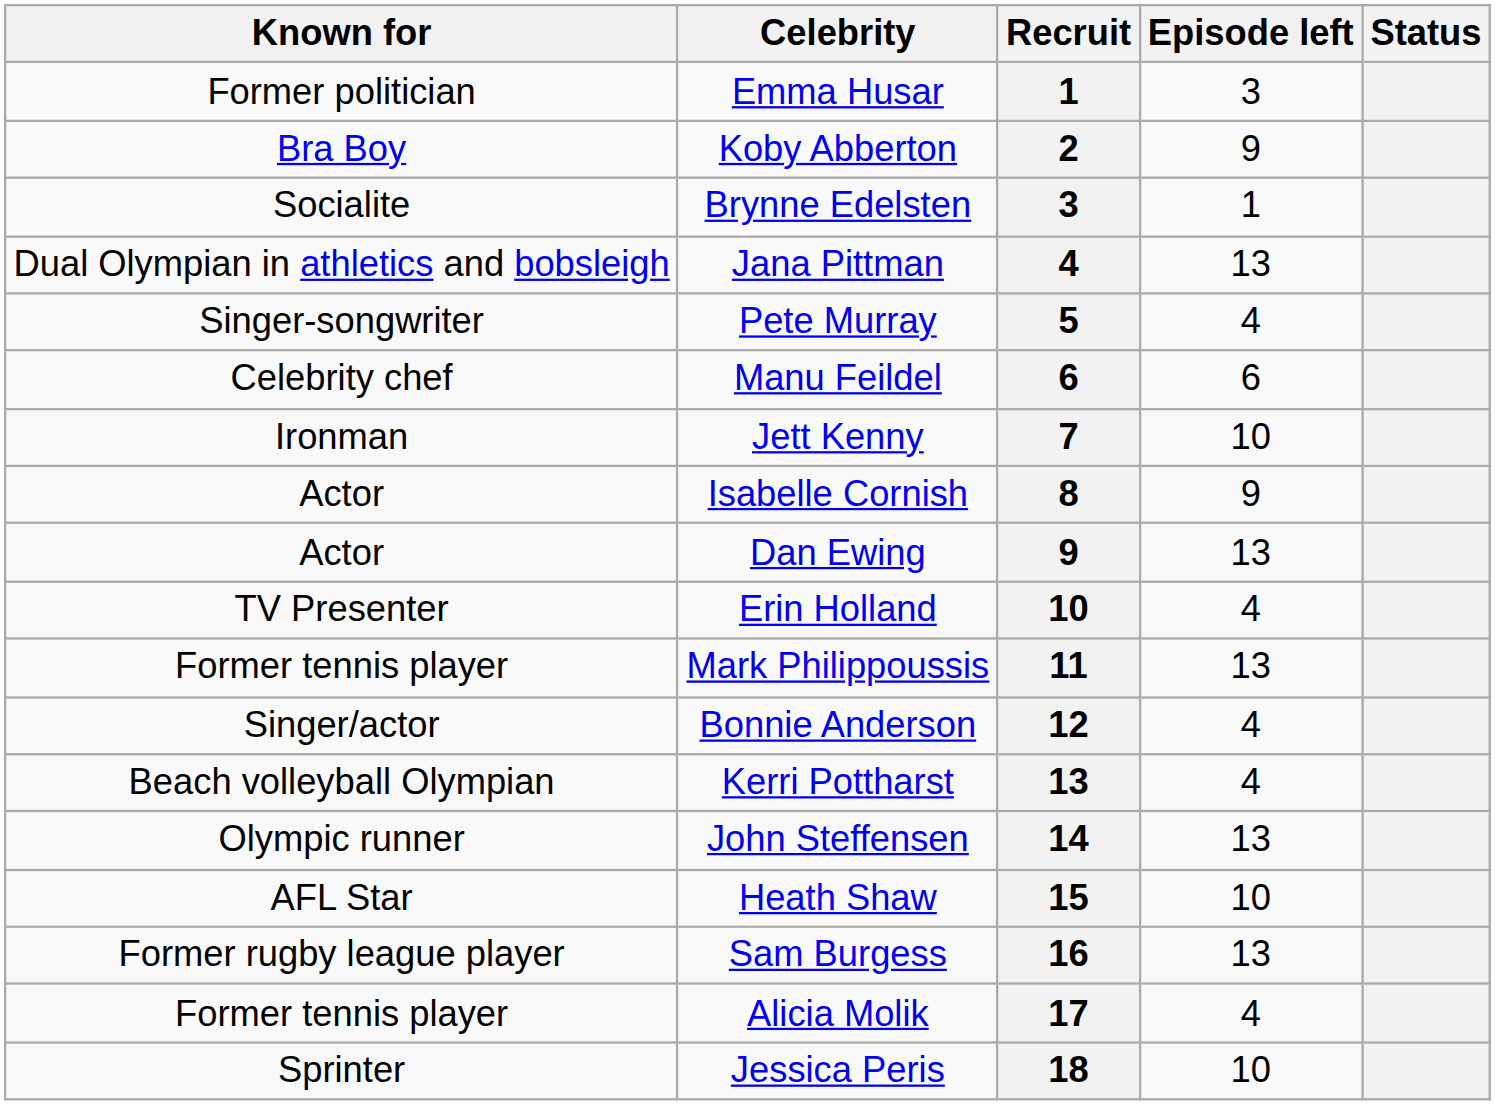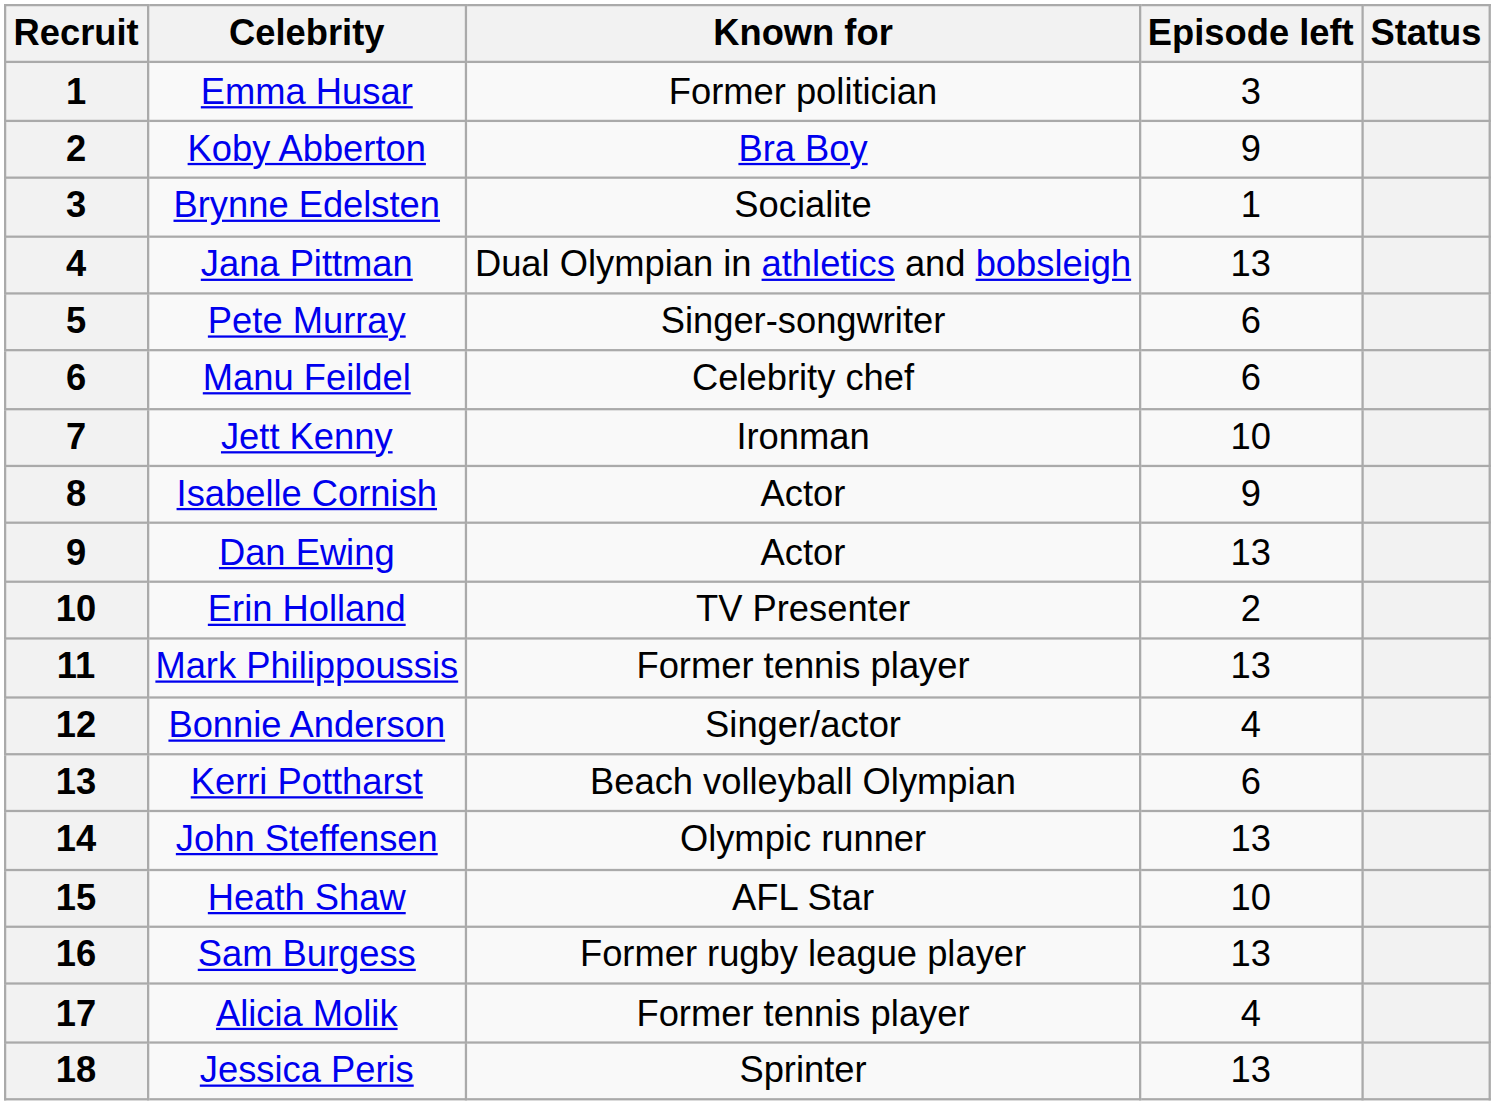 <table class="wikitable sortable" style="text-align:center">
 <tr>
+<th scope="col">Recruit</th>
+<th scope="col">Celebrity</th>
 <th scope="col">Known for</th>
-<th scope="col">Celebrity</th>
-<th scope="col">Recruit</th>
 <th scope="col">Episode left</th>
 <th scope="col">Status</th>
 </tr>
 <tr>
+<th scope="row">1</th>
+<td><a href='#'>Emma Husar</a></td>
 <td>Former politician</td>
-<td><a href='#'>Emma Husar</a></td>
-<th scope="row">1</th>
 <td align="center">3</td>
 <th></th>
 </tr>
 <tr>
+<th scope="row">2</th>
+<td><a href='#'>Koby Abberton</a></td>
 <td><a href='#'>Bra Boy</a></td>
-<td><a href='#'>Koby Abberton</a></td>
-<th scope="row">2</th>
 <td align="center">9</td>
 <th></th>
 </tr>
 <tr>
+<th scope="row">3</th>
+<td><a href='#'>Brynne Edelsten</a></td>
 <td>Socialite</td>
-<td><a href='#'>Brynne Edelsten</a></td>
-<th scope="row">3</th>
 <td align="center">1</td>
 <th></th>
 </tr>
 <tr>
+<th scope="row">4</th>
+<td><a href='#'>Jana Pittman</a></td>
 <td>Dual Olympian in <a href='#'>athletics</a> and <a href='#'>bobsleigh</a></td>
-<td><a href='#'>Jana Pittman</a></td>
-<th scope="row">4</th>
 <td align="center">13</td>
 <th></th>
 </tr>
 <tr>
+<th scope="row">5</th>
+<td><a href='#'>Pete Murray</a></td>
 <td>Singer-songwriter</td>
-<td><a href='#'>Pete Murray</a></td>
-<th scope="row">5</th>
+<td align="center">6</td>
+<th></th>
+</tr>
+<tr>
+<th scope="row">6</th>
+<td><a href='#'>Manu Feildel</a></td>
+<td>Celebrity chef</td>
+<td align="center">6</td>
+<th></th>
+</tr>
+<tr>
+<th scope="row">7</th>
+<td><a href='#'>Jett Kenny</a></td>
+<td>Ironman</td>
+<td align="center">10</td>
+<th></th>
+</tr>
+<tr>
+<th scope="row">8</th>
+<td><a href='#'>Isabelle Cornish</a></td>
+<td>Actor</td>
+<td align="center">9</td>
+<th></th>
+</tr>
+<tr>
+<th scope="row">9</th>
+<td><a href='#'>Dan Ewing</a></td>
+<td>Actor</td>
+<td align="center">13</td>
+<th></th>
+</tr>
+<tr>
+<th scope="row">10</th>
+<td><a href='#'>Erin Holland</a></td>
+<td>TV Presenter</td>
+<td align="center">2</td>
+<th></th>
+</tr>
+<tr>
+<th scope="row">11</th>
+<td><a href='#'>Mark Philippoussis</a></td>
+<td>Former tennis player</td>
+<td align="center">13</td>
+<th></th>
+</tr>
+<tr>
+<th scope="row">12</th>
+<td><a href='#'>Bonnie Anderson</a></td>
+<td>Singer/actor</td>
 <td align="center">4</td>
 <th></th>
 </tr>
 <tr>
-<td>Celebrity chef</td>
-<td><a href='#'>Manu Feildel</a></td>
-<th scope="row">6</th>
+<th scope="row">13</th>
+<td><a href='#'>Kerri Pottharst</a></td>
+<td>Beach volleyball Olympian</td>
 <td align="center">6</td>
 <th></th>
 </tr>
 <tr>
-<td>Ironman</td>
-<td><a href='#'>Jett Kenny</a></td>
-<th scope="row">7</th>
+<th scope="row">14</th>
+<td><a href='#'>John Steffensen</a></td>
+<td>Olympic runner</td>
+<td align="center">13</td>
+<th></th>
+</tr>
+<tr>
+<th scope="row">15</th>
+<td><a href='#'>Heath Shaw</a></td>
+<td>AFL Star</td>
 <td align="center">10</td>
 <th></th>
 </tr>
 <tr>
-<td>Actor</td>
-<td><a href='#'>Isabelle Cornish</a></td>
-<th scope="row">8</th>
-<td align="center">9</td>
-<th></th>
-</tr>
-<tr>
-<td>Actor</td>
-<td><a href='#'>Dan Ewing</a></td>
-<th scope="row">9</th>
+<th scope="row">16</th>
+<td><a href='#'>Sam Burgess</a></td>
+<td>Former rugby league player</td>
 <td align="center">13</td>
 <th></th>
 </tr>
 <tr>
-<td>TV Presenter</td>
-<td><a href='#'>Erin Holland</a></td>
-<th scope="row">10</th>
+<th scope="row">17</th>
+<td><a href='#'>Alicia Molik</a></td>
+<td>Former tennis player</td>
 <td align="center">4</td>
 <th></th>
 </tr>
 <tr>
-<td>Former tennis player</td>
-<td><a href='#'>Mark Philippoussis</a></td>
-<th scope="row">11</th>
+<th scope="row">18</th>
+<td><a href='#'>Jessica Peris</a></td>
+<td>Sprinter</td>
 <td align="center">13</td>
 <th></th>
 </tr>
-<tr>
-<td>Singer/actor</td>
-<td><a href='#'>Bonnie Anderson</a></td>
-<th scope="row">12</th>
-<td align="center">4</td>
-<th></th>
-</tr>
-<tr>
-<td>Beach volleyball Olympian</td>
-<td><a href='#'>Kerri Pottharst</a></td>
-<th scope="row">13</th>
-<td align="center">4</td>
-<th></th>
-</tr>
-<tr>
-<td>Olympic runner</td>
-<td><a href='#'>John Steffensen</a></td>
-<th scope="row">14</th>
-<td align="center">13</td>
-<th></th>
-</tr>
-<tr>
-<td>AFL Star</td>
-<td><a href='#'>Heath Shaw</a></td>
-<th scope="row">15</th>
-<td align="center">10</td>
-<th></th>
-</tr>
-<tr>
-<td>Former rugby league player</td>
-<td><a href='#'>Sam Burgess</a></td>
-<th scope="row">16</th>
-<td align="center">13</td>
-<th></th>
-</tr>
-<tr>
-<td>Former tennis player</td>
-<td><a href='#'>Alicia Molik</a></td>
-<th scope="row">17</th>
-<td align="center">4</td>
-<th></th>
-</tr>
-<tr>
-<td>Sprinter</td>
-<td><a href='#'>Jessica Peris</a></td>
-<th scope="row">18</th>
-<td align="center">10</td>
-<th></th>
-</tr>
 </table>
